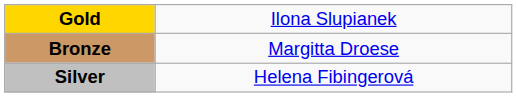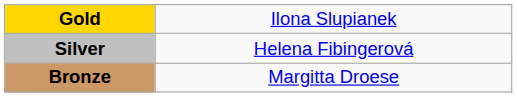 <table class="wikitable" style="text-align:center; " width="35%">
 <tr>
 <td bgcolor="gold"><strong>Gold</strong></td>
 <td><a href='#'>Ilona Slupianek</a><br>  <small><em></em></small></td>
 </tr>
 <tr>
+<td bgcolor="silver"><strong>Silver</strong></td>
+<td><a href='#'>Helena Fibingerová</a><br>  <small><em></em></small></td>
+</tr>
+<tr>
 <td bgcolor="CC9966"><strong>Bronze</strong></td>
 <td><a href='#'>Margitta Droese</a><br>  <small><em></em></small></td>
 </tr>
-<tr>
-<td bgcolor="silver"><strong>Silver</strong></td>
-<td><a href='#'>Helena Fibingerová</a><br>  <small><em></em></small></td>
-</tr>
 </table>
